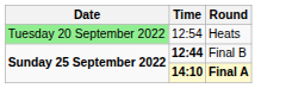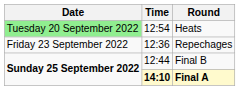 <table class="wikitable">
 <tr>
 <th>Date</th>
 <th>Time</th>
 <th>Round</th>
 </tr>
 <tr>
 <td style="background: lightgreen;">Tuesday 20 September 2022</td>
 <td>12:54</td>
 <td>Heats</td>
 </tr>
 <tr>
+<td>Friday 23 September 2022</td>
+<td>12:36</td>
+<td>Repechages</td>
+</tr>
+<tr>
 <td rowspan=2><strong>Sunday 25 September 2022</strong></td>
-<td><strong>12:44</strong></td>
+<td>12:44</td>
 <td>Final B</td>
 </tr>
 <tr>
 <td style=background:lemonchiffon><strong>14:10</strong></td>
 <td style=background:lemonchiffon><strong>Final A</strong></td>
 </tr>
 </table>
